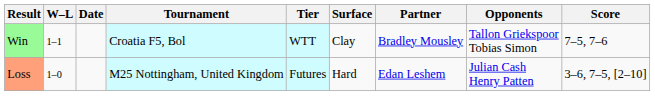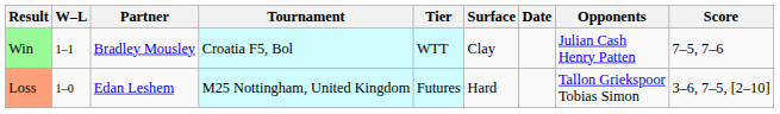 <table class="sortable wikitable">
 <tr>
 <th>Result</th>
 <th class="unsortable">W–L</th>
-<th>Date</th>
+<th>Partner</th>
 <th>Tournament</th>
 <th>Tier</th>
 <th>Surface</th>
-<th>Partner</th>
+<th>Date</th>
 <th>Opponents</th>
 <th class="unsortable">Score</th>
 </tr>
 <tr>
 <td bgcolor=98FB98>Win</td>
 <td><small>1–1</small></td>
-<td></td>
+<td> <a href='#'>Bradley Mousley</a></td>
 <td style="background:#cffcff;">Croatia F5, Bol</td>
 <td style="background:#cffcff;">WTT</td>
 <td>Clay</td>
-<td> <a href='#'>Bradley Mousley</a></td>
-<td> <a href='#'>Tallon Griekspoor</a><br> Tobias Simon</td>
+<td></td>
+<td> <a href='#'>Julian Cash</a><br> <a href='#'>Henry Patten</a></td>
 <td>7–5, 7–6</td>
 </tr>
 <tr>
 <td bgcolor=FFA07A>Loss</td>
 <td><small>1–0</small></td>
-<td></td>
+<td> <a href='#'>Edan Leshem</a></td>
 <td style="background:#cffcff;">M25 Nottingham, United Kingdom</td>
 <td style="background:#cffcff;">Futures</td>
 <td>Hard</td>
-<td> <a href='#'>Edan Leshem</a></td>
-<td> <a href='#'>Julian Cash</a><br> <a href='#'>Henry Patten</a></td>
+<td></td>
+<td> <a href='#'>Tallon Griekspoor</a><br> Tobias Simon</td>
 <td>3–6, 7–5, [2–10]</td>
 </tr>
 </table>
